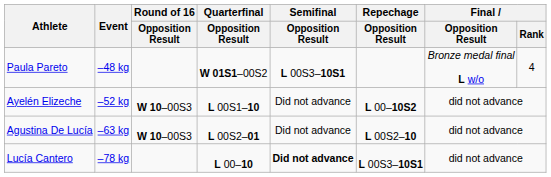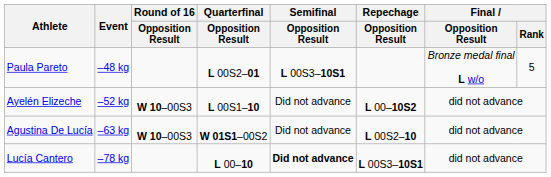 <table class="wikitable" style="font-size:90%;text-align:center">
 <tr>
 <th rowspan=2>Athlete</th>
 <th rowspan=2>Event</th>
 <th>Round of 16</th>
 <th>Quarterfinal</th>
 <th>Semifinal</th>
 <th>Repechage</th>
 <th colspan=2>Final / </th>
 </tr>
 <tr style=font-size:95%>
 <th>Opposition<br>Result</th>
 <th>Opposition<br>Result</th>
 <th>Opposition<br>Result</th>
 <th>Opposition<br>Result</th>
 <th>Opposition<br>Result</th>
 <th>Rank</th>
 </tr>
 <tr>
 <td style="text-align:left"><a href='#'>Paula Pareto</a></td>
 <td style="text-align:left"><a href='#'>–48 kg</a></td>
 <td></td>
-<td><br><strong>W</strong> <strong>01S1</strong>–00S2</td>
+<td><br><strong>L</strong> 00S2–<strong>01</strong></td>
 <td><br><strong>L</strong> 00S3–<strong>10S1</strong></td>
 <td></td>
 <td><em>Bronze medal final</em><br><br><strong>L</strong> <a href='#'>w/o</a></td>
-<td>4</td>
+<td>5</td>
 </tr>
 <tr>
 <td style="text-align:left"><a href='#'>Ayelén Elizeche</a></td>
 <td style="text-align:left"><a href='#'>–52 kg</a></td>
 <td><br><strong>W</strong> <strong>10</strong>–00S3</td>
 <td><br><strong>L</strong> 00S1–<strong>10</strong></td>
 <td>Did not advance</td>
 <td><br><strong>L</strong> 00–<strong>10S2</strong></td>
 <td colspan=2>did not advance</td>
 </tr>
 <tr>
 <td style="text-align:left"><a href='#'>Agustina De Lucía</a></td>
 <td style="text-align:left"><a href='#'>–63 kg</a></td>
 <td><br><strong>W</strong> <strong>10</strong>–00S3</td>
-<td><br><strong>L</strong> 00S2–<strong>01</strong></td>
+<td><br><strong>W</strong> <strong>01S1</strong>–00S2</td>
 <td>Did not advance</td>
 <td><br><strong>L</strong> 00S2–<strong>10</strong></td>
 <td colspan=2>did not advance</td>
 </tr>
 <tr>
 <td style="text-align:left"><a href='#'>Lucía Cantero</a></td>
 <td style="text-align:left"><a href='#'>–78 kg</a></td>
 <td></td>
 <td><br><strong>L</strong> 00–<strong>10</strong></td>
 <td><strong>Did not advance</strong></td>
 <td><br><strong>L</strong> 00S3–<strong>10S1</strong></td>
 <td colspan=2>did not advance</td>
 </tr>
 </table>
